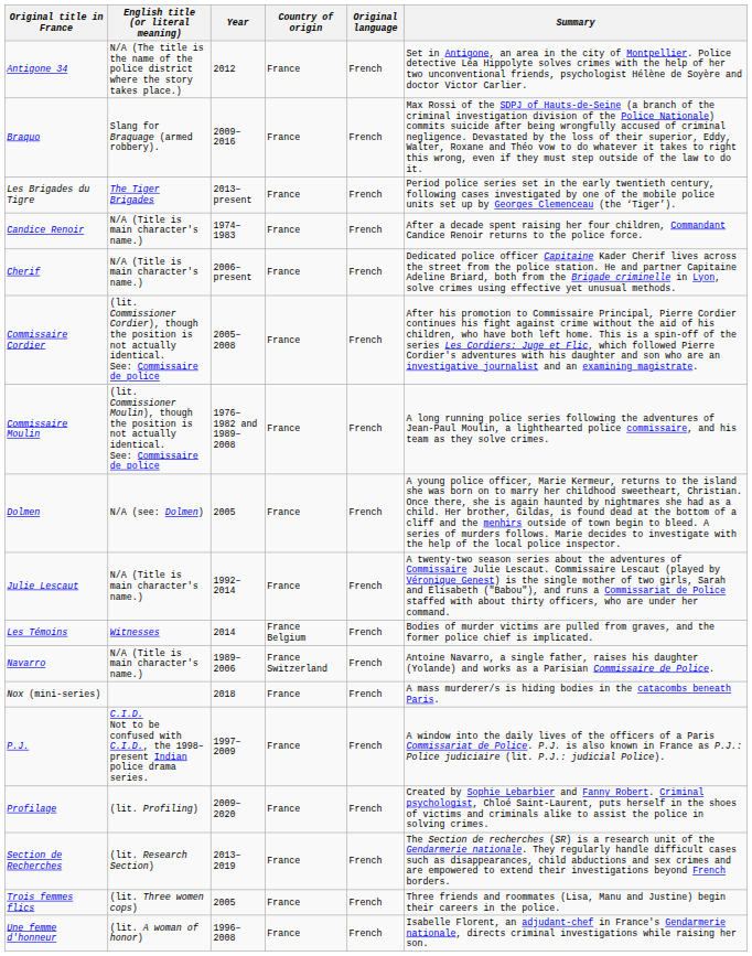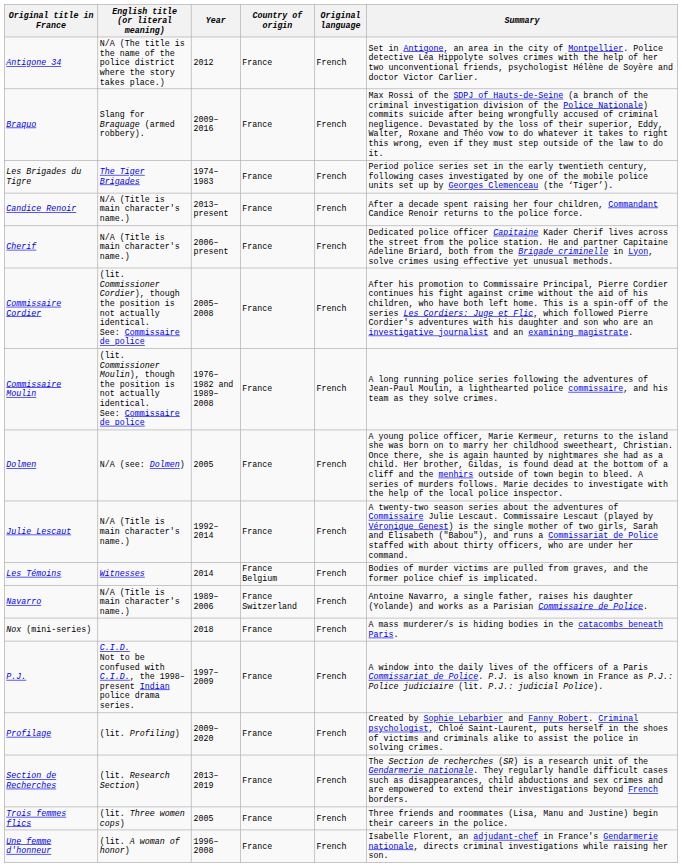 <table class="wikitable">
 <tr>
 <th style="width:140px;"><em>Original title in France</em></th>
 <th style="width:140px;"><em>English title<br>(or literal meaning)</em></th>
 <th style="width:70px;"><em>Year</em></th>
 <th style="width:110px;"><em>Country of origin</em></th>
 <th style="width:75px;"><em>Original language</em></th>
 <th style="width:480px;"><em>Summary</em></th>
 </tr>
 <tr>
 <td><em><a href='#'>Antigone 34</a></em></td>
 <td>N/A (The title is the name of the police district where the story takes place.)</td>
 <td>2012</td>
 <td>France</td>
 <td>French</td>
 <td>Set in <a href='#'>Antigone</a>, an area in the city of <a href='#'>Montpellier</a>. Police detective Léa Hippolyte solves crimes with the help of her two unconventional friends, psychologist Hélène de Soyère and doctor Victor Carlier.</td>
 </tr>
 <tr>
 <td><em><a href='#'>Braquo</a></em></td>
 <td>Slang for <em>Braquage</em> (armed robbery).</td>
 <td>2009–2016</td>
 <td>France</td>
 <td>French</td>
 <td>Max Rossi of the <a href='#'>SDPJ of Hauts-de-Seine</a> (a branch of the criminal investigation division of the <a href='#'>Police Nationale</a>) commits suicide after being wrongfully accused of criminal negligence. Devastated by the loss of their superior, Eddy, Walter, Roxane and Théo vow to do whatever it takes to right this wrong, even if they must step outside of the law to do it.</td>
 </tr>
 <tr>
 <td><em>Les Brigades du Tigre</em></td>
 <td><em><a href='#'>The Tiger Brigades</a></em></td>
-<td>2013–present</td>
+<td>1974–1983</td>
 <td>France</td>
 <td>French</td>
 <td>Period police series set in the early twentieth century, following cases investigated by one of the mobile police units set up by <a href='#'>Georges Clemenceau</a> (the ‘Tiger’).</td>
 </tr>
 <tr>
 <td><em><a href='#'>Candice Renoir</a></em></td>
 <td>N/A (Title is main character's name.)</td>
-<td>1974–1983</td>
+<td>2013–present</td>
 <td>France</td>
 <td>French</td>
 <td>After a decade spent raising her four children, <a href='#'>Commandant</a> Candice Renoir returns to the police force.</td>
 </tr>
 <tr>
 <td><em><a href='#'>Cherif</a></em></td>
 <td>N/A (Title is main character's name.)</td>
 <td>2006–present</td>
 <td>France</td>
 <td>French</td>
 <td>Dedicated police officer <em><a href='#'>Capitaine</a></em> Kader Cherif lives across the street from the police station. He and partner Capitaine Adeline Briard, both from the <em><a href='#'>Brigade criminelle</a></em> in <a href='#'>Lyon</a>, solve crimes using effective yet unusual methods.</td>
 </tr>
 <tr>
 <td><em><a href='#'>Commissaire Cordier</a></em></td>
 <td>(lit. <em>Commissioner Cordier</em>), though the position is not actually identical.<br>See: <a href='#'>Commissaire de police</a></td>
 <td>2005–2008</td>
 <td>France</td>
 <td>French</td>
 <td>After his promotion to Commissaire Principal, Pierre Cordier continues his fight against crime without the aid of his children, who have both left home. This is a spin-off of the series <em><a href='#'>Les Cordiers: Juge et Flic</a></em>, which followed Pierre Cordier's adventures with his daughter and son who are an <a href='#'>investigative journalist</a> and an <a href='#'>examining magistrate</a>.</td>
 </tr>
 <tr>
 <td><em><a href='#'>Commissaire Moulin</a></em></td>
 <td>(lit. <em>Commissioner Moulin</em>), though the position is not actually identical.<br>See: <a href='#'>Commissaire de police</a></td>
 <td>1976–1982 and 1989–2008</td>
 <td>France</td>
 <td>French</td>
 <td>A long running police series following the adventures of Jean-Paul Moulin, a lighthearted police <a href='#'>commissaire</a>, and his team as they solve crimes.</td>
 </tr>
 <tr>
 <td><em><a href='#'>Dolmen</a></em></td>
 <td>N/A (see: <em><a href='#'>Dolmen</a></em>)</td>
 <td>2005</td>
 <td>France</td>
 <td>French</td>
 <td>A young police officer, Marie Kermeur, returns to the island she was born on to marry her childhood sweetheart, Christian. Once there, she is again haunted by nightmares she had as a child. Her brother, Gildas, is found dead at the bottom of a cliff and the <a href='#'>menhirs</a> outside of town begin to bleed. A series of murders follows. Marie decides to investigate with the help of the local police inspector.</td>
 </tr>
 <tr>
 <td><em><a href='#'>Julie Lescaut</a></em></td>
 <td>N/A (Title is main character's name.)</td>
 <td>1992–2014</td>
 <td>France</td>
 <td>French</td>
 <td>A twenty-two season series about the adventures of <a href='#'>Commissaire</a> Julie Lescaut. Commissaire Lescaut (played by <a href='#'>Véronique Genest</a>) is the single mother of two girls, Sarah and Élisabeth ("Babou"), and runs a <a href='#'>Commissariat de Police</a> staffed with about thirty officers, who are under her command.</td>
 </tr>
 <tr>
 <td><em><a href='#'>Les Témoins</a></em></td>
 <td><em><a href='#'>Witnesses</a></em></td>
 <td>2014</td>
 <td>France<br>Belgium</td>
 <td>French</td>
 <td>Bodies of murder victims are pulled from graves, and the former police chief is implicated.</td>
 </tr>
 <tr>
 <td><em><a href='#'>Navarro</a></em></td>
 <td>N/A (Title is main character's name.)</td>
 <td>1989–2006</td>
 <td>France<br>Switzerland</td>
 <td>French</td>
 <td>Antoine Navarro, a single father, raises his daughter (Yolande) and works as a Parisian <em><a href='#'>Commissaire de Police</a></em>.</td>
 </tr>
 <tr>
 <td><em>Nox</em> (mini-series)</td>
 <td></td>
 <td>2018</td>
 <td>France</td>
 <td>French</td>
 <td>A mass murderer/s is hiding bodies in the <a href='#'>catacombs beneath Paris</a>.</td>
 </tr>
 <tr>
 <td><em><a href='#'>P.J.</a></em></td>
 <td><em><a href='#'>C.I.D.</a></em><br>Not to be confused with <em><a href='#'>C.I.D.</a></em>, the 1998–present <a href='#'>Indian</a> police drama series.</td>
 <td>1997–2009</td>
 <td>France</td>
 <td>French</td>
 <td>A window into the daily lives of the officers of a Paris <em><a href='#'>Commissariat de Police</a></em>. <em>P.J.</em> is also known in France as <em>P.J.: Police judiciaire</em> (lit. <em>P.J.: judicial Police</em>).</td>
 </tr>
 <tr>
 <td><em><a href='#'>Profilage</a></em></td>
 <td>(lit. <em>Profiling</em>)</td>
 <td>2009–2020</td>
 <td>France</td>
 <td>French</td>
 <td>Created by <a href='#'>Sophie Lebarbier</a> and <a href='#'>Fanny Robert</a>. <a href='#'>Criminal psychologist</a>, Chloé Saint-Laurent, puts herself in the shoes of victims and criminals alike to assist the police in solving crimes.</td>
 </tr>
 <tr>
 <td><em><a href='#'>Section de Recherches</a></em></td>
 <td>(lit. <em>Research Section</em>)</td>
 <td>2013–2019</td>
 <td>France</td>
 <td>French</td>
 <td>The <em>Section de recherches</em> (<em>SR</em>) is a research unit of the <em><a href='#'>Gendarmerie nationale</a></em>. They regularly handle difficult cases such as disappearances, child abductions and sex crimes and are empowered to extend their investigations beyond <a href='#'>French</a> borders.</td>
 </tr>
 <tr>
 <td><em><a href='#'>Trois femmes flics</a></em></td>
 <td>(lit. <em>Three women cops</em>)</td>
 <td>2005</td>
 <td>France</td>
 <td>French</td>
 <td>Three friends and roommates (Lisa, Manu and Justine) begin their careers in the police.</td>
 </tr>
 <tr>
 <td><em><a href='#'>Une femme d'honneur</a></em></td>
 <td>(lit. <em>A woman of honor</em>)</td>
 <td>1996–2008</td>
 <td>France</td>
 <td>French</td>
 <td>Isabelle Florent, an <a href='#'>adjudant-chef</a> in France's <a href='#'>Gendarmerie nationale</a>, directs criminal investigations while raising her son.</td>
 </tr>
 </table>
